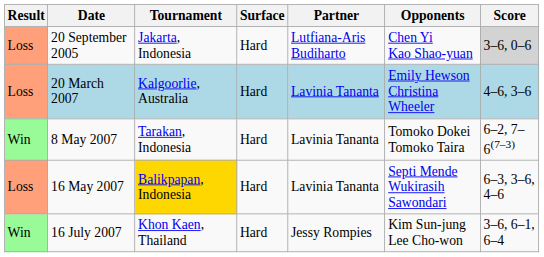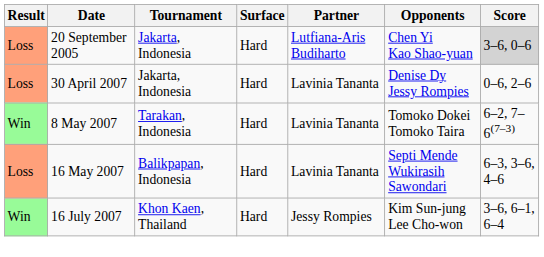 <table class="sortable wikitable" style="font-size:97%;">
 <tr>
 <th>Result</th>
 <th>Date</th>
 <th>Tournament</th>
 <th>Surface</th>
 <th>Partner</th>
 <th>Opponents</th>
 <th>Score</th>
 </tr>
 <tr>
 <td bgcolor="FFA07A">Loss</td>
 <td>20 September 2005</td>
 <td><a href='#'>Jakarta</a>, Indonesia</td>
 <td>Hard</td>
 <td> <a href='#'>Lutfiana-Aris Budiharto</a></td>
 <td> <a href='#'>Chen Yi</a> <br>  <a href='#'>Kao Shao-yuan</a></td>
 <td style="background: lightgrey;">3–6, 0–6</td>
 </tr>
-<tr style="background:lightblue;">
+<tr>
 <td bgcolor="FFA07A">Loss</td>
-<td>20 March 2007</td>
-<td><a href='#'>Kalgoorlie</a>, Australia</td>
+<td>30 April 2007</td>
+<td>Jakarta, Indonesia</td>
 <td>Hard</td>
-<td> <a href='#'>Lavinia Tananta</a></td>
-<td> <a href='#'>Emily Hewson</a> <br>  <a href='#'>Christina Wheeler</a></td>
-<td>4–6, 3–6</td>
+<td> Lavinia Tananta</td>
+<td> <a href='#'>Denise Dy</a> <br>  <a href='#'>Jessy Rompies</a></td>
+<td>0–6, 2–6</td>
 </tr>
 <tr>
 <td bgcolor="98FB98">Win</td>
 <td>8 May 2007</td>
 <td><a href='#'>Tarakan</a>, Indonesia</td>
 <td>Hard</td>
 <td> Lavinia Tananta</td>
 <td> Tomoko Dokei <br>  Tomoko Taira</td>
 <td>6–2, 7–6<sup>(7–3)</sup></td>
 </tr>
 <tr>
 <td bgcolor="FFA07A">Loss</td>
 <td>16 May 2007</td>
-<td style="background: gold;"><a href='#'>Balikpapan</a>, Indonesia</td>
+<td><a href='#'>Balikpapan</a>, Indonesia</td>
 <td>Hard</td>
 <td> Lavinia Tananta</td>
 <td> <a href='#'>Septi Mende</a> <br>  <a href='#'>Wukirasih Sawondari</a></td>
 <td>6–3, 3–6, 4–6</td>
 </tr>
 <tr>
 <td bgcolor="98FB98">Win</td>
 <td>16 July 2007</td>
 <td><a href='#'>Khon Kaen</a>, Thailand</td>
 <td>Hard</td>
 <td> Jessy Rompies</td>
 <td> Kim Sun-jung <br>  Lee Cho-won</td>
 <td>3–6, 6–1, 6–4</td>
 </tr>
 </table>
